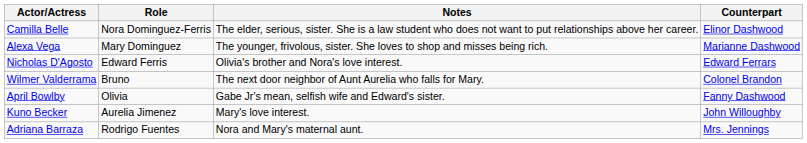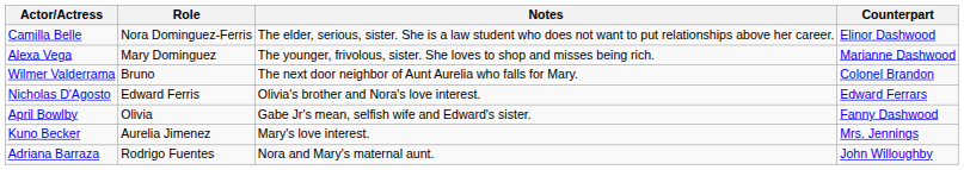 <table class="wikitable">
 <tr>
 <th>Actor/Actress</th>
 <th>Role</th>
 <th>Notes</th>
 <th>Counterpart</th>
 </tr>
 <tr>
 <td><a href='#'>Camilla Belle</a></td>
 <td>Nora Dominguez-Ferris</td>
 <td>The elder, serious, sister. She is a law student who does not want to put relationships above her career.</td>
 <td><a href='#'>Elinor Dashwood</a></td>
 </tr>
 <tr>
 <td><a href='#'>Alexa Vega</a></td>
 <td>Mary Dominguez</td>
 <td>The younger, frivolous, sister. She loves to shop and misses being rich.</td>
 <td><a href='#'>Marianne Dashwood</a></td>
 </tr>
 <tr>
+<td><a href='#'>Wilmer Valderrama</a></td>
+<td>Bruno</td>
+<td>The next door neighbor of Aunt Aurelia who falls for Mary.</td>
+<td><a href='#'>Colonel Brandon</a></td>
+</tr>
+<tr>
 <td><a href='#'>Nicholas D'Agosto</a></td>
 <td>Edward Ferris</td>
 <td>Olivia's brother and Nora's love interest.</td>
 <td><a href='#'>Edward Ferrars</a></td>
-</tr>
-<tr>
-<td><a href='#'>Wilmer Valderrama</a></td>
-<td>Bruno</td>
-<td>The next door neighbor of Aunt Aurelia who falls for Mary.</td>
-<td><a href='#'>Colonel Brandon</a></td>
 </tr>
 <tr>
 <td><a href='#'>April Bowlby</a></td>
 <td>Olivia</td>
 <td>Gabe Jr's mean, selfish wife and Edward's sister.</td>
 <td><a href='#'>Fanny Dashwood</a></td>
 </tr>
 <tr>
 <td><a href='#'>Kuno Becker</a></td>
 <td>Aurelia Jimenez</td>
 <td>Mary's love interest.</td>
-<td><a href='#'>John Willoughby</a></td>
+<td><a href='#'>Mrs. Jennings</a></td>
 </tr>
 <tr>
 <td><a href='#'>Adriana Barraza</a></td>
 <td>Rodrigo Fuentes</td>
 <td>Nora and Mary's maternal aunt.</td>
-<td><a href='#'>Mrs. Jennings</a></td>
+<td><a href='#'>John Willoughby</a></td>
 </tr>
 </table>
